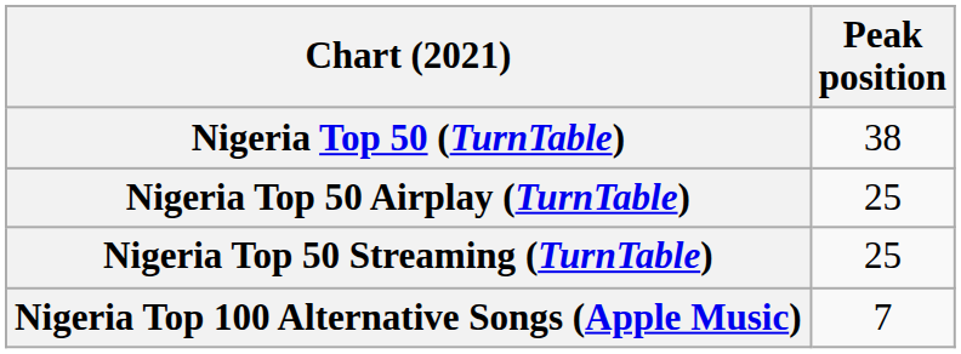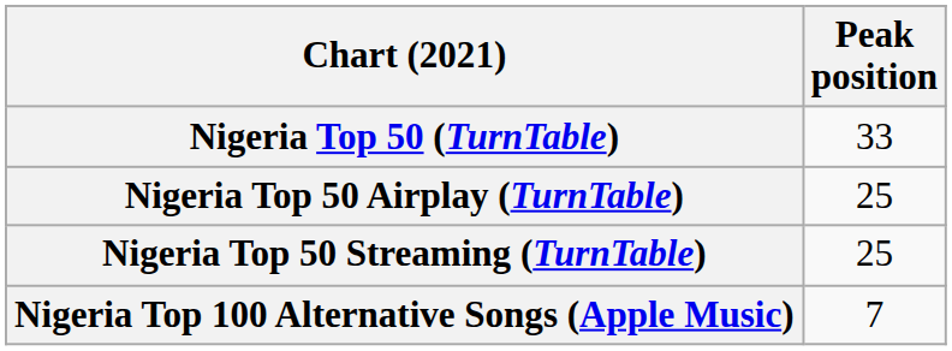 <table class="wikitable sortable plainrowheaders" style="text-align:center">
 <tr>
 <th scope="col">Chart (2021)</th>
 <th scope="col">Peak<br>position</th>
 </tr>
 <tr>
 <th scope="row">Nigeria <a href='#'>Top 50</a> (<em><a href='#'>TurnTable</a></em>)</th>
-<td>38</td>
+<td>33</td>
 </tr>
 <tr>
 <th scope="row">Nigeria Top 50 Airplay (<em><a href='#'>TurnTable</a></em>)</th>
 <td>25</td>
 </tr>
 <tr>
 <th scope="row">Nigeria Top 50 Streaming (<em><a href='#'>TurnTable</a></em>)</th>
 <td>25</td>
 </tr>
 <tr>
 <th scope="row">Nigeria Top 100 Alternative Songs (<a href='#'>Apple Music</a>)</th>
 <td>7</td>
 </tr>
 </table>
